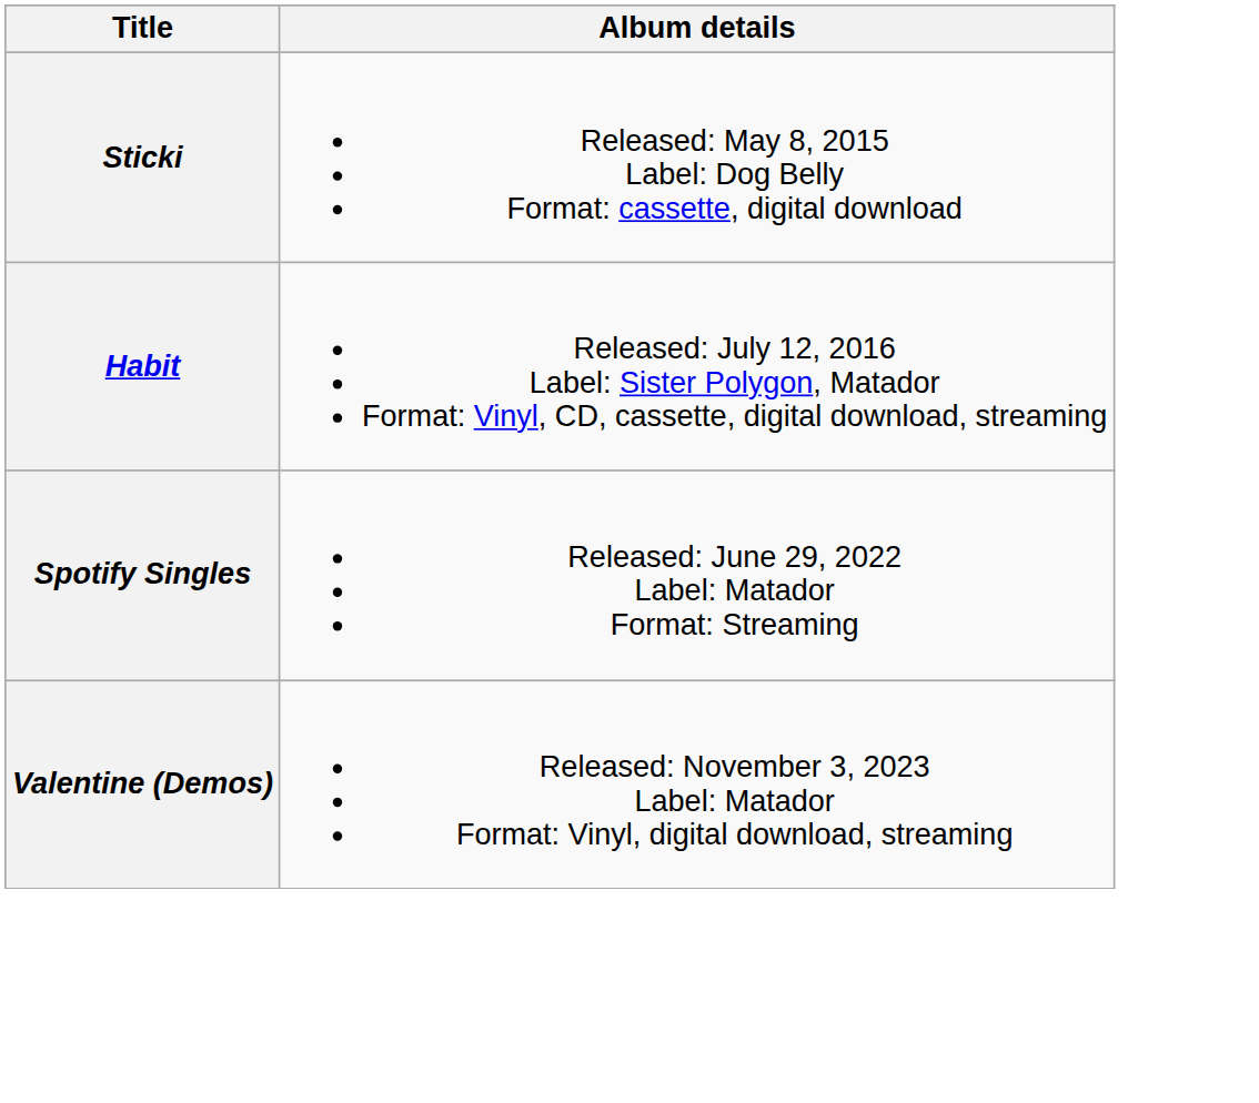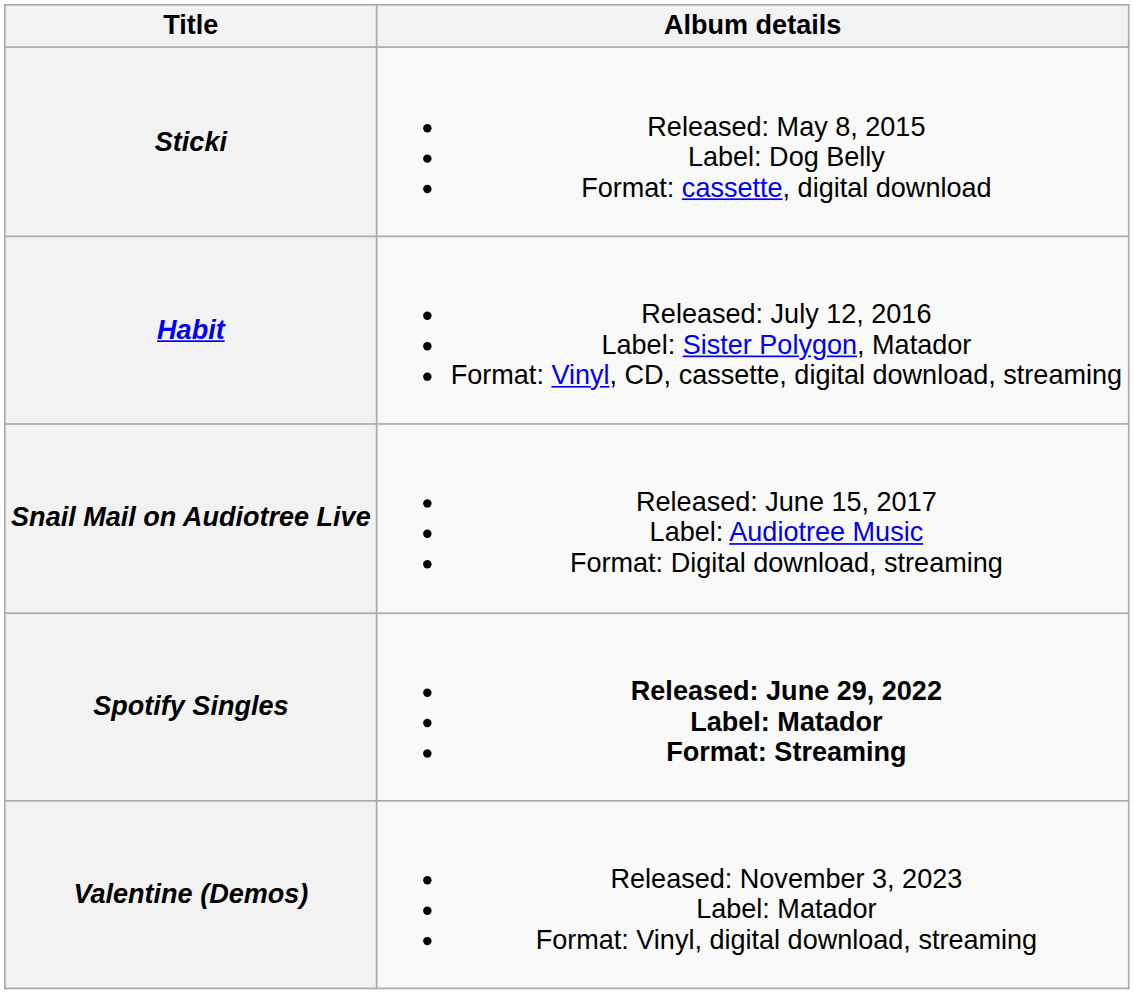 <table class="wikitable plainrowheaders" style="text-align:center">
 <tr>
 <th scope="col" rowspan="1">Title</th>
 <th scope="col" rowspan="1">Album details</th>
 </tr>
 <tr>
 <th scope="row"><em>Sticki</em></th>
 <td><br><ul><li>Released: May 8, 2015</li><li>Label: Dog Belly</li><li>Format: <a href='#'>cassette</a>, digital download</li></ul></td>
 </tr>
 <tr>
 <th scope="row"><em><a href='#'>Habit</a></em></th>
 <td><br><ul><li>Released: July 12, 2016</li><li>Label: <a href='#'>Sister Polygon</a>, Matador</li><li>Format: <a href='#'>Vinyl</a>, CD, cassette, digital download, streaming</li></ul></td>
 </tr>
 <tr>
+<th scope="row"><em>Snail Mail on Audiotree Live</em></th>
+<td><br><ul><li>Released: June 15, 2017</li><li>Label: <a href='#'>Audiotree Music</a></li><li>Format: Digital download, streaming</li></ul></td>
+</tr>
+<tr>
 <th scope="row"><em>Spotify Singles</em></th>
-<td><br><ul><li>Released: June 29, 2022</li><li>Label: Matador</li><li>Format: Streaming</li></ul></td>
+<td><strong><br><ul><li>Released: June 29, 2022</li><li>Label: Matador</li><li>Format: Streaming</li></ul></strong></td>
 </tr>
 <tr>
 <th scope="row"><em>Valentine (Demos)</em></th>
 <td><br><ul><li>Released: November 3, 2023</li><li>Label: Matador</li><li>Format: Vinyl, digital download, streaming</li></ul></td>
 </tr>
 </table>
